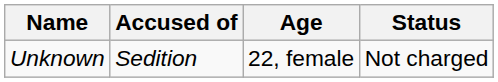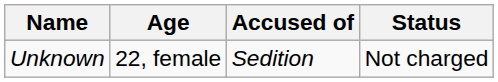 <table class="wikitable">
 <tr>
 <th>Name</th>
+<th>Age</th>
 <th>Accused of</th>
-<th>Age</th>
 <th>Status</th>
 </tr>
 <tr>
 <td><em>Unknown</em></td>
+<td>22, female</td>
 <td><em>Sedition</em></td>
-<td>22, female</td>
 <td>Not charged</td>
 </tr>
 </table>
